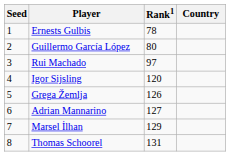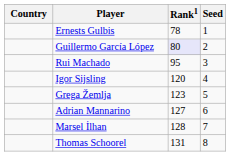 <table class="sortable wikitable">
 <tr>
-<th>Seed</th>
+<th width="70">Country</th>
 <th width="175">Player</th>
 <th>Rank<sup>1</sup></th>
-<th width="70">Country</th>
+<th>Seed</th>
 </tr>
 <tr>
-<td>1</td>
+<td></td>
 <td><a href='#'>Ernests Gulbis</a></td>
 <td>78</td>
-<td></td>
+<td>1</td>
 </tr>
 <tr>
+<td></td>
+<td><a href='#'>Guillermo García López</a></td>
+<td style="background: lavender;">80</td>
 <td>2</td>
-<td><a href='#'>Guillermo García López</a></td>
-<td>80</td>
-<td></td>
 </tr>
 <tr>
+<td></td>
+<td><a href='#'>Rui Machado</a></td>
+<td>95</td>
 <td>3</td>
-<td><a href='#'>Rui Machado</a></td>
-<td>97</td>
-<td></td>
 </tr>
 <tr>
-<td>4</td>
+<td></td>
 <td><a href='#'>Igor Sijsling</a></td>
 <td>120</td>
-<td></td>
+<td>4</td>
 </tr>
 <tr>
+<td></td>
+<td><a href='#'>Grega Žemlja</a></td>
+<td>123</td>
 <td>5</td>
-<td><a href='#'>Grega Žemlja</a></td>
-<td>126</td>
-<td></td>
 </tr>
 <tr>
-<td>6</td>
+<td></td>
 <td><a href='#'>Adrian Mannarino</a></td>
 <td>127</td>
-<td></td>
+<td>6</td>
 </tr>
 <tr>
+<td></td>
+<td><a href='#'>Marsel İlhan</a></td>
+<td>128</td>
 <td>7</td>
-<td><a href='#'>Marsel İlhan</a></td>
-<td>129</td>
-<td></td>
 </tr>
 <tr>
-<td>8</td>
+<td></td>
 <td><a href='#'>Thomas Schoorel</a></td>
 <td>131</td>
-<td></td>
+<td>8</td>
 </tr>
 </table>
